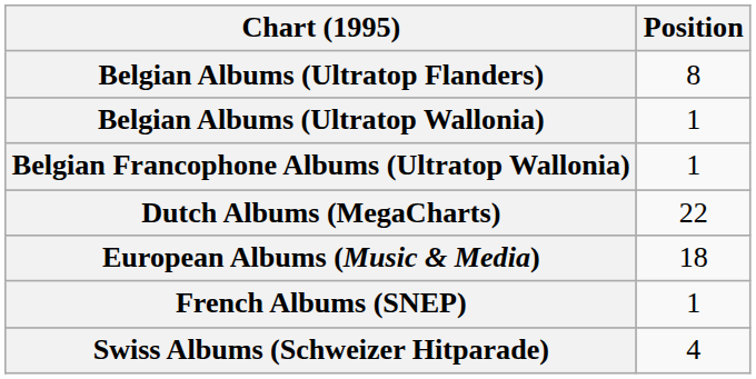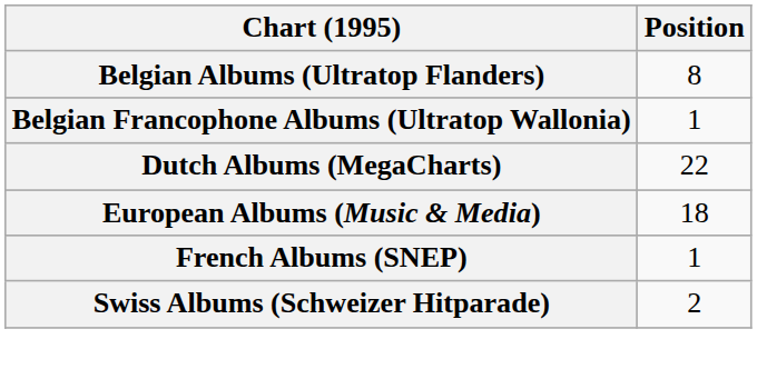 <table class="wikitable sortable plainrowheaders" style="text-align:center">
 <tr>
 <th scope="col">Chart (1995)</th>
 <th scope="col">Position</th>
 </tr>
 <tr>
 <th scope="row">Belgian Albums (Ultratop Flanders)</th>
 <td>8</td>
-</tr>
-<tr>
-<th scope="row">Belgian Albums (Ultratop Wallonia)</th>
-<td>1</td>
 </tr>
 <tr>
 <th scope="row">Belgian Francophone Albums (Ultratop Wallonia)</th>
 <td>1</td>
 </tr>
 <tr>
 <th scope="row">Dutch Albums (MegaCharts)</th>
 <td>22</td>
 </tr>
 <tr>
 <th scope="row">European Albums (<em>Music & Media</em>)</th>
 <td>18</td>
 </tr>
 <tr>
 <th scope="row">French Albums (SNEP)</th>
 <td>1</td>
 </tr>
 <tr>
 <th scope="row">Swiss Albums (Schweizer Hitparade)</th>
-<td>4</td>
+<td>2</td>
 </tr>
 </table>
